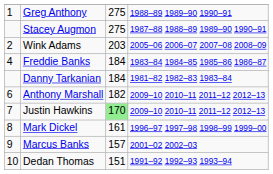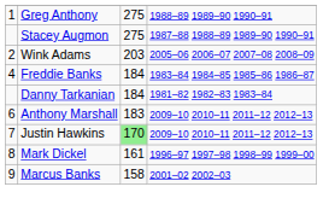 <table class="wikitable">
 <tr>
 </tr>
 <tr>
 <td>1</td>
 <td><a href='#'>Greg Anthony</a></td>
 <td>275</td>
 <td style="font-size:80%;"><a href='#'>1988–89</a> <a href='#'>1989–90</a> <a href='#'>1990–91</a></td>
 </tr>
 <tr>
 <td></td>
 <td><a href='#'>Stacey Augmon</a></td>
 <td>275</td>
 <td style="font-size:80%;"><a href='#'>1987–88</a> <a href='#'>1988–89</a> <a href='#'>1989–90</a> <a href='#'>1990–91</a></td>
 </tr>
 <tr>
 <td>2</td>
 <td>Wink Adams</td>
 <td>203</td>
 <td style="font-size:80%;"><a href='#'>2005–06</a> <a href='#'>2006–07</a> <a href='#'>2007–08</a> <a href='#'>2008–09</a></td>
 </tr>
 <tr>
 <td>4</td>
 <td><a href='#'>Freddie Banks</a></td>
 <td>184</td>
 <td style="font-size:80%;"><a href='#'>1983–84</a> <a href='#'>1984–85</a> <a href='#'>1985–86</a> <a href='#'>1986–87</a></td>
 </tr>
 <tr>
 <td></td>
 <td><a href='#'>Danny Tarkanian</a></td>
 <td>184</td>
 <td style="font-size:80%;"><a href='#'>1981–82</a> <a href='#'>1982–83</a> <a href='#'>1983–84</a></td>
 </tr>
 <tr>
 <td>6</td>
 <td><a href='#'>Anthony Marshall</a></td>
-<td>182</td>
+<td>183</td>
 <td style="font-size:80%;"><a href='#'>2009–10</a> <a href='#'>2010–11</a> <a href='#'>2011–12</a> <a href='#'>2012–13</a></td>
 </tr>
 <tr>
 <td>7</td>
 <td>Justin Hawkins</td>
 <td style="background: lightgreen;">170</td>
 <td style="font-size:80%;"><a href='#'>2009–10</a> <a href='#'>2010–11</a> <a href='#'>2011–12</a> <a href='#'>2012–13</a></td>
 </tr>
 <tr>
 <td>8</td>
 <td><a href='#'>Mark Dickel</a></td>
 <td>161</td>
 <td style="font-size:80%;"><a href='#'>1996–97</a> <a href='#'>1997–98</a> <a href='#'>1998–99</a> <a href='#'>1999–00</a></td>
 </tr>
 <tr>
 <td>9</td>
 <td><a href='#'>Marcus Banks</a></td>
-<td>157</td>
+<td>158</td>
 <td style="font-size:80%;"><a href='#'>2001–02</a> <a href='#'>2002–03</a></td>
 </tr>
-<tr>
-<td>10</td>
-<td>Dedan Thomas</td>
-<td>151</td>
-<td style="font-size:80%;"><a href='#'>1991–92</a> <a href='#'>1992–93</a> <a href='#'>1993–94</a></td>
-</tr>
 </table>
